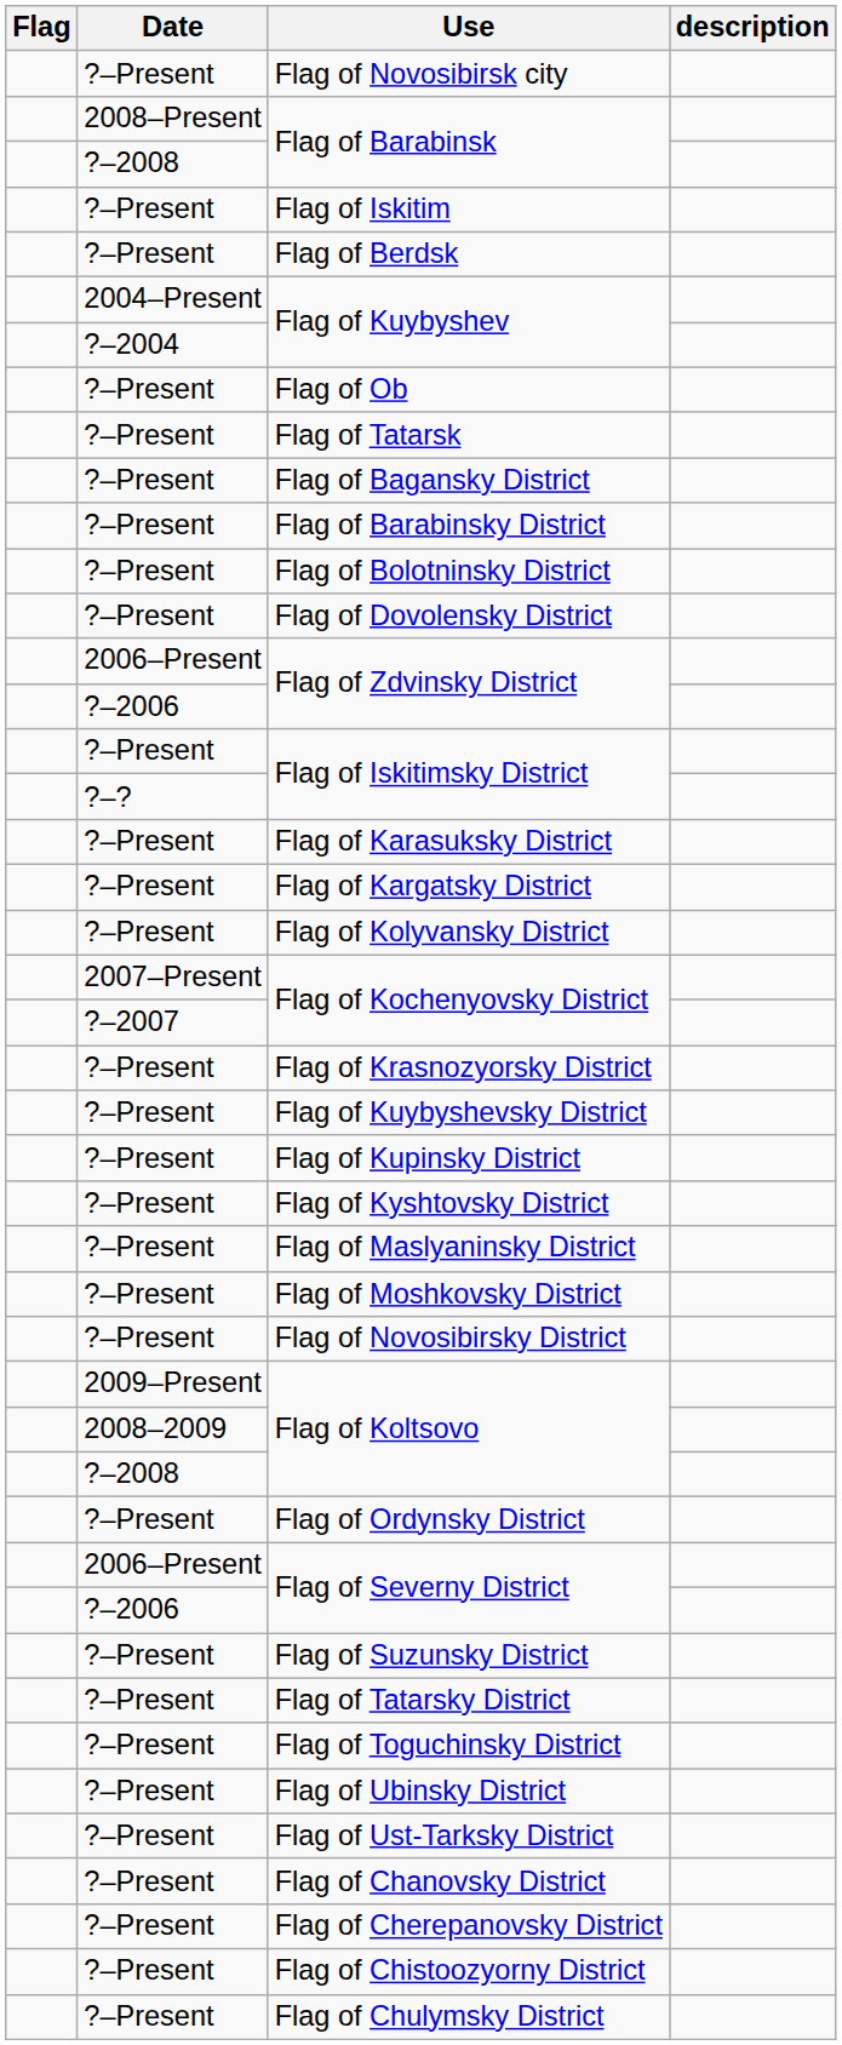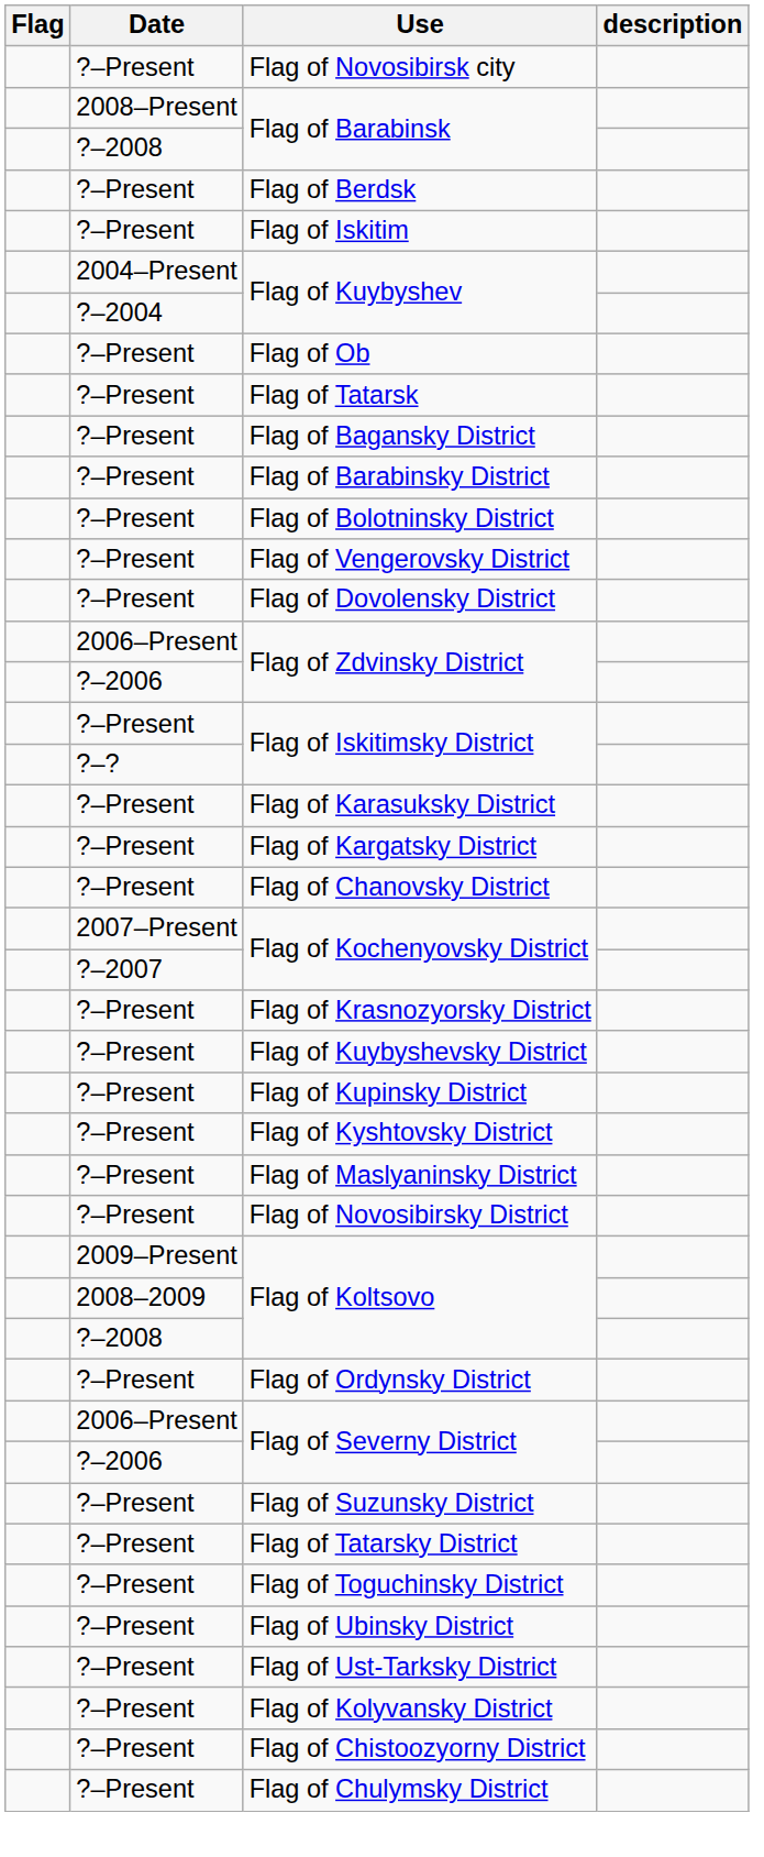 <table class="wikitable">
 <tr>
 <th>Flag</th>
 <th>Date</th>
 <th>Use</th>
 <th>description</th>
 </tr>
 <tr>
 <td></td>
 <td>?–Present</td>
 <td>Flag of <a href='#'>Novosibirsk</a> city</td>
 <td></td>
 </tr>
 <tr>
 <td></td>
 <td>2008–Present</td>
 <td rowspan="2">Flag of <a href='#'>Barabinsk</a></td>
 <td></td>
 </tr>
 <tr>
 <td></td>
 <td>?–2008</td>
 <td></td>
 </tr>
 <tr>
 <td></td>
 <td>?–Present</td>
-<td>Flag of <a href='#'>Iskitim</a></td>
+<td>Flag of <a href='#'>Berdsk</a></td>
 <td></td>
 </tr>
 <tr>
 <td></td>
 <td>?–Present</td>
-<td>Flag of <a href='#'>Berdsk</a></td>
+<td>Flag of <a href='#'>Iskitim</a></td>
 <td></td>
 </tr>
 <tr>
 <td></td>
 <td>2004–Present</td>
 <td rowspan="2">Flag of <a href='#'>Kuybyshev</a></td>
 <td></td>
 </tr>
 <tr>
 <td></td>
 <td>?–2004</td>
 <td></td>
 </tr>
 <tr>
 <td></td>
 <td>?–Present</td>
 <td>Flag of <a href='#'>Ob</a></td>
 <td></td>
 </tr>
 <tr>
 <td></td>
 <td>?–Present</td>
 <td>Flag of <a href='#'>Tatarsk</a></td>
 <td></td>
 </tr>
 <tr>
 <td></td>
 <td>?–Present</td>
 <td>Flag of <a href='#'>Bagansky District</a></td>
 <td></td>
 </tr>
 <tr>
 <td></td>
 <td>?–Present</td>
 <td>Flag of <a href='#'>Barabinsky District</a></td>
 <td></td>
 </tr>
 <tr>
 <td></td>
 <td>?–Present</td>
 <td>Flag of <a href='#'>Bolotninsky District</a></td>
 <td></td>
 </tr>
 <tr>
 <td></td>
 <td>?–Present</td>
+<td>Flag of <a href='#'>Vengerovsky District</a></td>
+<td></td>
+</tr>
+<tr>
+<td></td>
+<td>?–Present</td>
 <td>Flag of <a href='#'>Dovolensky District</a></td>
 <td></td>
 </tr>
 <tr>
 <td></td>
 <td>2006–Present</td>
 <td rowspan="2">Flag of <a href='#'>Zdvinsky District</a></td>
 <td></td>
 </tr>
 <tr>
 <td></td>
 <td>?–2006</td>
 <td></td>
 </tr>
 <tr>
 <td></td>
 <td>?–Present</td>
 <td rowspan="2">Flag of <a href='#'>Iskitimsky District</a></td>
 <td></td>
 </tr>
 <tr>
 <td></td>
 <td>?–?</td>
 <td></td>
 </tr>
 <tr>
 <td></td>
 <td>?–Present</td>
 <td>Flag of <a href='#'>Karasuksky District</a></td>
 <td></td>
 </tr>
 <tr>
 <td></td>
 <td>?–Present</td>
 <td>Flag of <a href='#'>Kargatsky District</a></td>
 <td></td>
 </tr>
 <tr>
 <td></td>
 <td>?–Present</td>
-<td>Flag of <a href='#'>Kolyvansky District</a></td>
+<td>Flag of <a href='#'>Chanovsky District</a></td>
 <td></td>
 </tr>
 <tr>
 <td></td>
 <td>2007–Present</td>
 <td rowspan="2">Flag of <a href='#'>Kochenyovsky District</a></td>
 <td></td>
 </tr>
 <tr>
 <td></td>
 <td>?–2007</td>
 <td></td>
 </tr>
 <tr>
 <td></td>
 <td>?–Present</td>
 <td>Flag of <a href='#'>Krasnozyorsky District</a></td>
 <td></td>
 </tr>
 <tr>
 <td></td>
 <td>?–Present</td>
 <td>Flag of <a href='#'>Kuybyshevsky District</a></td>
 <td></td>
 </tr>
 <tr>
 <td></td>
 <td>?–Present</td>
 <td>Flag of <a href='#'>Kupinsky District</a></td>
 <td></td>
 </tr>
 <tr>
 <td></td>
 <td>?–Present</td>
 <td>Flag of <a href='#'>Kyshtovsky District</a></td>
 <td></td>
 </tr>
 <tr>
 <td></td>
 <td>?–Present</td>
 <td>Flag of <a href='#'>Maslyaninsky District</a></td>
-<td></td>
-</tr>
-<tr>
-<td></td>
-<td>?–Present</td>
-<td>Flag of <a href='#'>Moshkovsky District</a></td>
 <td></td>
 </tr>
 <tr>
 <td></td>
 <td>?–Present</td>
 <td>Flag of <a href='#'>Novosibirsky District</a></td>
 <td></td>
 </tr>
 <tr>
 <td></td>
 <td>2009–Present</td>
 <td rowspan="3">Flag of <a href='#'>Koltsovo</a></td>
 <td></td>
 </tr>
 <tr>
 <td></td>
 <td>2008–2009</td>
 <td></td>
 </tr>
 <tr>
 <td></td>
 <td>?–2008</td>
 <td></td>
 </tr>
 <tr>
 <td></td>
 <td>?–Present</td>
 <td>Flag of <a href='#'>Ordynsky District</a></td>
 <td></td>
 </tr>
 <tr>
 <td></td>
 <td>2006–Present</td>
 <td rowspan="2">Flag of <a href='#'>Severny District</a></td>
 <td></td>
 </tr>
 <tr>
 <td></td>
 <td>?–2006</td>
 <td></td>
 </tr>
 <tr>
 <td></td>
 <td>?–Present</td>
 <td>Flag of <a href='#'>Suzunsky District</a></td>
 <td></td>
 </tr>
 <tr>
 <td></td>
 <td>?–Present</td>
 <td>Flag of <a href='#'>Tatarsky District</a></td>
 <td></td>
 </tr>
 <tr>
 <td></td>
 <td>?–Present</td>
 <td>Flag of <a href='#'>Toguchinsky District</a></td>
 <td></td>
 </tr>
 <tr>
 <td></td>
 <td>?–Present</td>
 <td>Flag of <a href='#'>Ubinsky District</a></td>
 <td></td>
 </tr>
 <tr>
 <td></td>
 <td>?–Present</td>
 <td>Flag of <a href='#'>Ust-Tarksky District</a></td>
 <td></td>
 </tr>
 <tr>
 <td></td>
 <td>?–Present</td>
-<td>Flag of <a href='#'>Chanovsky District</a></td>
-<td></td>
-</tr>
-<tr>
-<td></td>
-<td>?–Present</td>
-<td>Flag of <a href='#'>Cherepanovsky District</a></td>
+<td>Flag of <a href='#'>Kolyvansky District</a></td>
 <td></td>
 </tr>
 <tr>
 <td></td>
 <td>?–Present</td>
 <td>Flag of <a href='#'>Chistoozyorny District</a></td>
 <td></td>
 </tr>
 <tr>
 <td></td>
 <td>?–Present</td>
 <td>Flag of <a href='#'>Chulymsky District</a></td>
 <td></td>
 </tr>
 </table>
